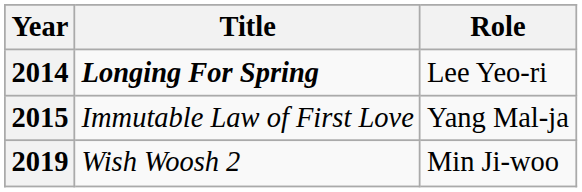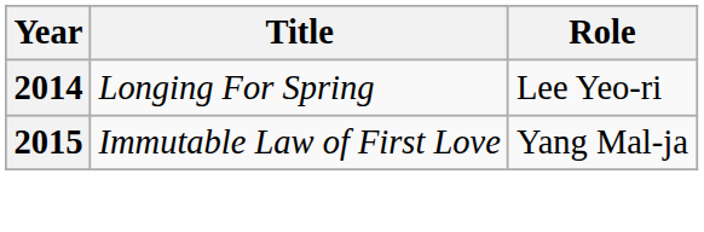 <table class="wikitable plainrowheaders">
 <tr>
 <th scope="col">Year</th>
 <th scope="col">Title</th>
 <th scope="col">Role</th>
 </tr>
 <tr>
 <th scope="row">2014</th>
-<td><strong><em>Longing For Spring</em></strong></td>
+<td><em>Longing For Spring</em></td>
 <td>Lee Yeo-ri</td>
 </tr>
 <tr>
 <th scope="row">2015</th>
 <td><em>Immutable Law of First Love</em></td>
 <td>Yang Mal-ja</td>
 </tr>
-<tr>
-<th scope="row">2019</th>
-<td><em>Wish Woosh 2</em></td>
-<td>Min Ji-woo</td>
-</tr>
 </table>
